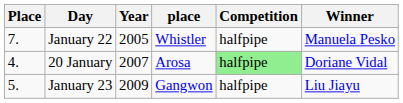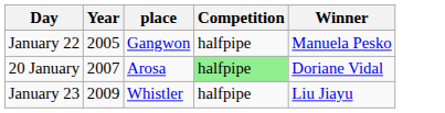 <table class="wikitable">
 <tr>
-<th>Place</th>
 <th>Day</th>
 <th>Year</th>
 <th>place</th>
 <th>Competition</th>
 <th>Winner</th>
 </tr>
 <tr>
-<td>7.</td>
 <td>January 22</td>
 <td>2005</td>
-<td><a href='#'>Whistler</a></td>
+<td><a href='#'>Gangwon</a></td>
 <td>halfpipe</td>
 <td><a href='#'>Manuela Pesko</a></td>
 </tr>
 <tr>
-<td>4.</td>
 <td>20 January</td>
 <td>2007</td>
 <td><a href='#'>Arosa</a></td>
 <td style="background: lightgreen;">halfpipe</td>
 <td><a href='#'>Doriane Vidal</a></td>
 </tr>
 <tr>
-<td>5.</td>
 <td>January 23</td>
 <td>2009</td>
-<td><a href='#'>Gangwon</a></td>
+<td><a href='#'>Whistler</a></td>
 <td>halfpipe</td>
 <td><a href='#'>Liu Jiayu</a></td>
 </tr>
 </table>
